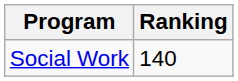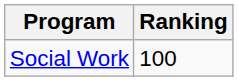 <table class="wikitable">
 <tr>
 <th>Program</th>
 <th>Ranking</th>
 </tr>
 <tr>
 <td><a href='#'>Social Work</a></td>
-<td>140</td>
+<td>100</td>
 </tr>
 </table>
